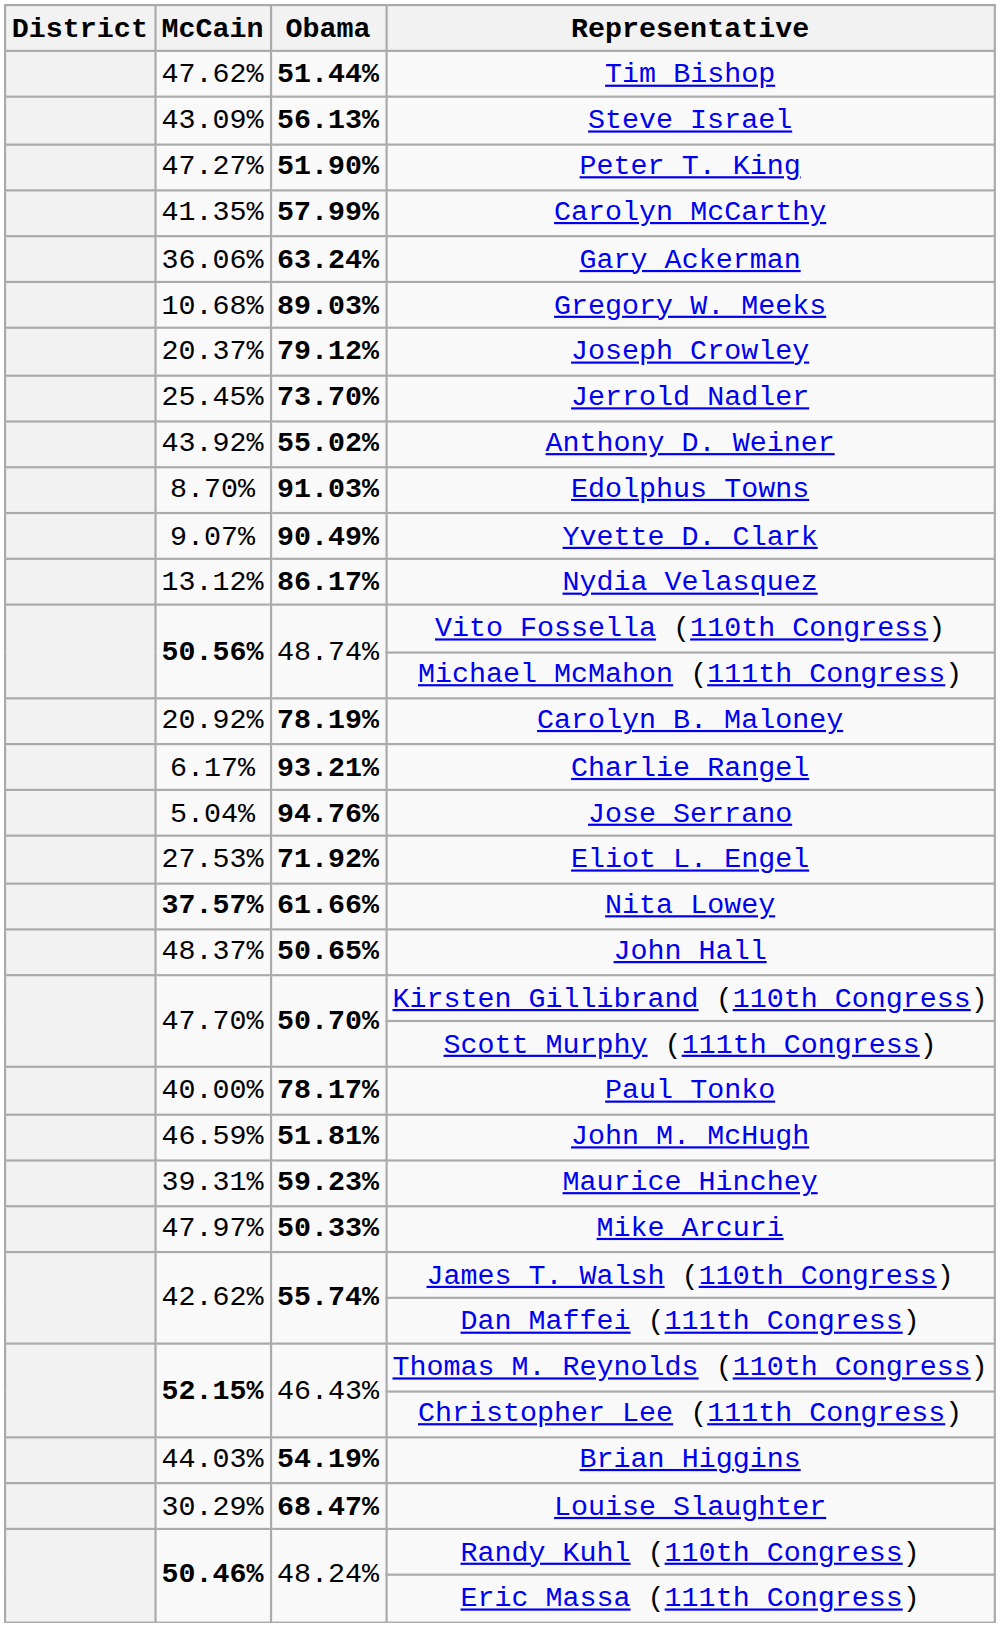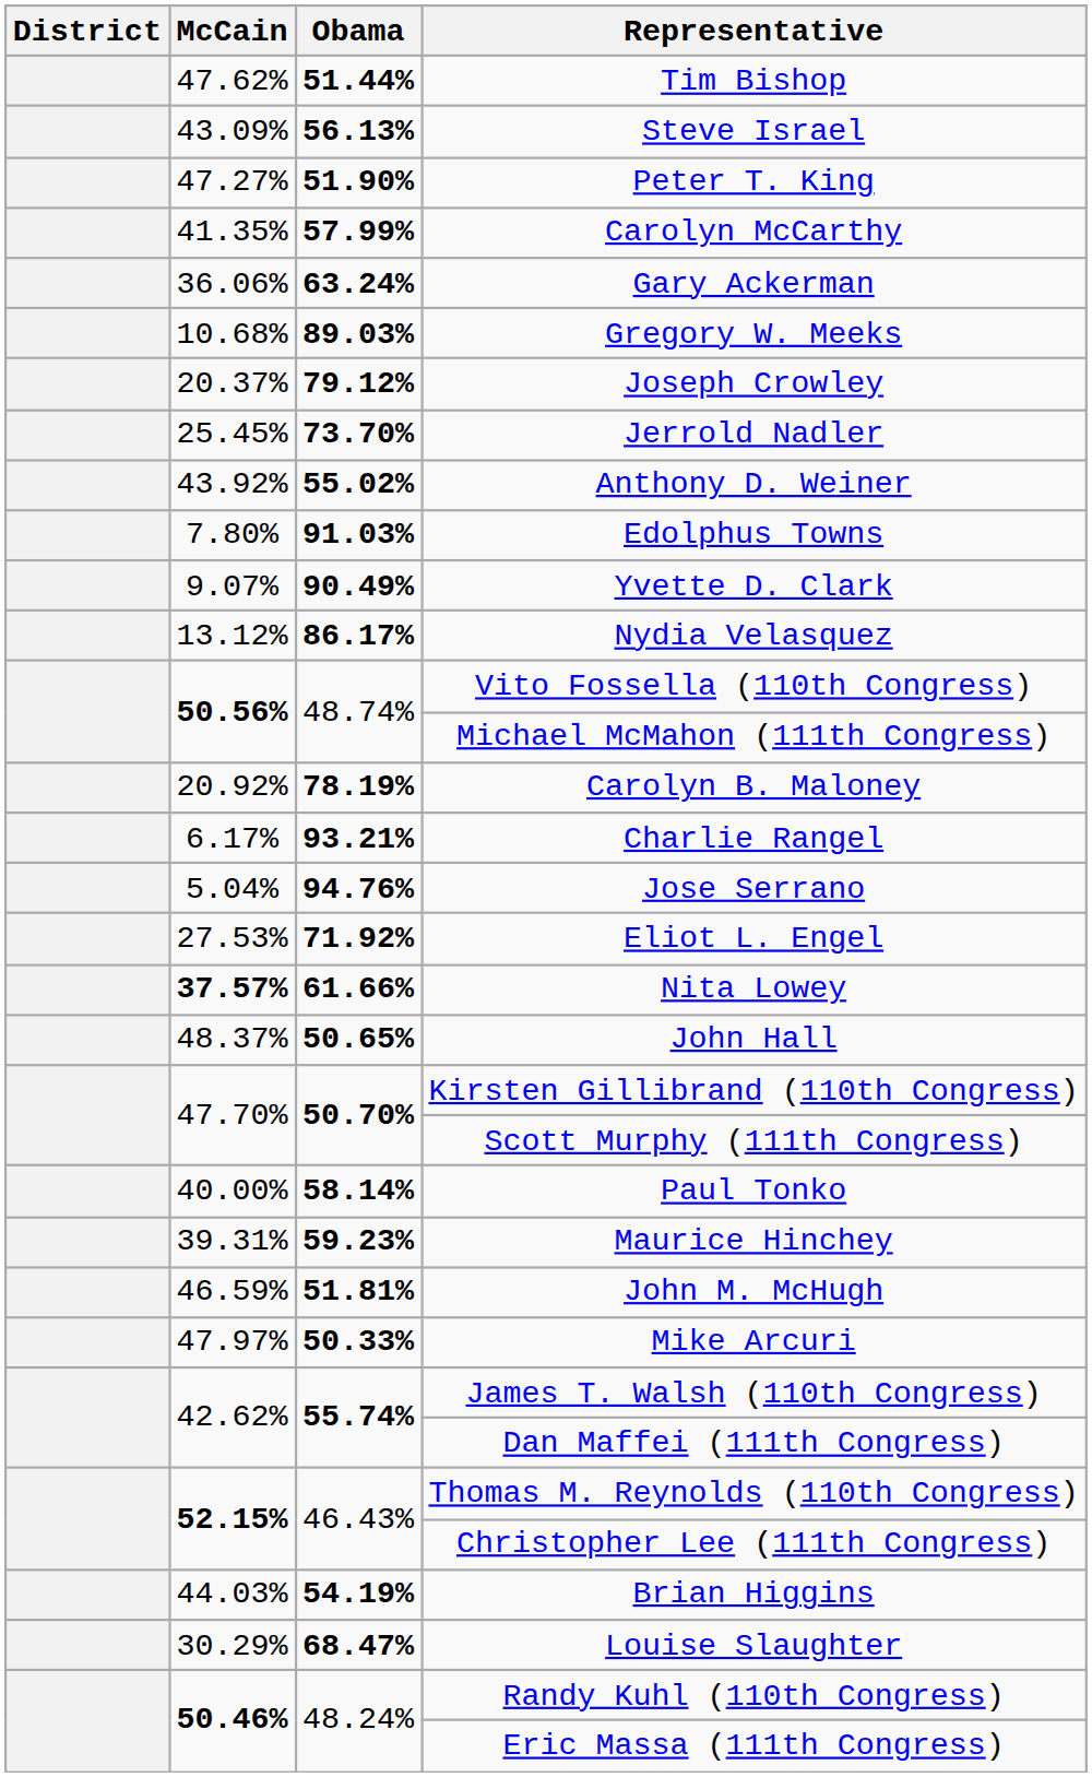 <table class=wikitable style="text-align:center">
 <tr>
 <th>District</th>
 <th>McCain</th>
 <th>Obama</th>
 <th>Representative</th>
 </tr>
 <tr>
 <th></th>
 <td>47.62%</td>
 <td><strong>51.44%</strong></td>
 <td><a href='#'>Tim Bishop</a></td>
 </tr>
 <tr>
 <th></th>
 <td>43.09%</td>
 <td><strong>56.13%</strong></td>
 <td><a href='#'>Steve Israel</a></td>
 </tr>
 <tr>
 <th></th>
 <td>47.27%</td>
 <td><strong>51.90%</strong></td>
 <td><a href='#'>Peter T. King</a></td>
 </tr>
 <tr>
 <th></th>
 <td>41.35%</td>
 <td><strong>57.99%</strong></td>
 <td><a href='#'>Carolyn McCarthy</a></td>
 </tr>
 <tr>
 <th></th>
 <td>36.06%</td>
 <td><strong>63.24%</strong></td>
 <td><a href='#'>Gary Ackerman</a></td>
 </tr>
 <tr>
 <th></th>
 <td>10.68%</td>
 <td><strong>89.03%</strong></td>
 <td><a href='#'>Gregory W. Meeks</a></td>
 </tr>
 <tr>
 <th></th>
 <td>20.37%</td>
 <td><strong>79.12%</strong></td>
 <td><a href='#'>Joseph Crowley</a></td>
 </tr>
 <tr>
 <th></th>
 <td>25.45%</td>
 <td><strong>73.70%</strong></td>
 <td><a href='#'>Jerrold Nadler</a></td>
 </tr>
 <tr>
 <th></th>
 <td>43.92%</td>
 <td><strong>55.02%</strong></td>
 <td><a href='#'>Anthony D. Weiner</a></td>
 </tr>
 <tr>
 <th></th>
-<td>8.70%</td>
+<td>7.80%</td>
 <td><strong>91.03%</strong></td>
 <td><a href='#'>Edolphus Towns</a></td>
 </tr>
 <tr>
 <th></th>
 <td>9.07%</td>
 <td><strong>90.49%</strong></td>
 <td><a href='#'>Yvette D. Clark</a></td>
 </tr>
 <tr>
 <th></th>
 <td>13.12%</td>
 <td><strong>86.17%</strong></td>
 <td><a href='#'>Nydia Velasquez</a></td>
 </tr>
 <tr>
 <th rowspan=2 ></th>
 <td rowspan=2><strong>50.56%</strong></td>
 <td rowspan=2>48.74%</td>
 <td><a href='#'>Vito Fossella</a> (<a href='#'>110th Congress</a>)</td>
 </tr>
 <tr>
 <td><a href='#'>Michael McMahon</a> (<a href='#'>111th Congress</a>)</td>
 </tr>
 <tr>
 <th></th>
 <td>20.92%</td>
 <td><strong>78.19%</strong></td>
 <td><a href='#'>Carolyn B. Maloney</a></td>
 </tr>
 <tr>
 <th></th>
 <td>6.17%</td>
 <td><strong>93.21%</strong></td>
 <td><a href='#'>Charlie Rangel</a></td>
 </tr>
 <tr>
 <th></th>
 <td>5.04%</td>
 <td><strong>94.76%</strong></td>
 <td><a href='#'>Jose Serrano</a></td>
 </tr>
 <tr>
 <th></th>
 <td>27.53%</td>
 <td><strong>71.92%</strong></td>
 <td><a href='#'>Eliot L. Engel</a></td>
 </tr>
 <tr>
 <th></th>
 <td><strong>37.57%</strong></td>
 <td><strong>61.66%</strong></td>
 <td><a href='#'>Nita Lowey</a></td>
 </tr>
 <tr>
 <th></th>
 <td>48.37%</td>
 <td><strong>50.65%</strong></td>
 <td><a href='#'>John Hall</a></td>
 </tr>
 <tr>
 <th rowspan=2 ></th>
 <td rowspan=2>47.70%</td>
 <td rowspan=2><strong>50.70%</strong></td>
 <td><a href='#'>Kirsten Gillibrand</a> (<a href='#'>110th Congress</a>)</td>
 </tr>
 <tr>
 <td><a href='#'>Scott Murphy</a> (<a href='#'>111th Congress</a>)</td>
 </tr>
 <tr>
 <th></th>
 <td>40.00%</td>
-<td><strong>78.17%</strong></td>
+<td><strong>58.14%</strong></td>
 <td><a href='#'>Paul Tonko</a></td>
+</tr>
+<tr>
+<th></th>
+<td>39.31%</td>
+<td><strong>59.23%</strong></td>
+<td><a href='#'>Maurice Hinchey</a></td>
 </tr>
 <tr>
 <th></th>
 <td>46.59%</td>
 <td><strong>51.81%</strong></td>
 <td><a href='#'>John M. McHugh</a></td>
-</tr>
-<tr>
-<th></th>
-<td>39.31%</td>
-<td><strong>59.23%</strong></td>
-<td><a href='#'>Maurice Hinchey</a></td>
 </tr>
 <tr>
 <th></th>
 <td>47.97%</td>
 <td><strong>50.33%</strong></td>
 <td><a href='#'>Mike Arcuri</a></td>
 </tr>
 <tr>
 <th rowspan=2 ></th>
 <td rowspan=2>42.62%</td>
 <td rowspan=2><strong>55.74%</strong></td>
 <td><a href='#'>James T. Walsh</a> (<a href='#'>110th Congress</a>)</td>
 </tr>
 <tr>
 <td><a href='#'>Dan Maffei</a> (<a href='#'>111th Congress</a>)</td>
 </tr>
 <tr>
 <th rowspan=2 ></th>
 <td rowspan=2><strong>52.15%</strong></td>
 <td rowspan=2>46.43%</td>
 <td><a href='#'>Thomas M. Reynolds</a> (<a href='#'>110th Congress</a>)</td>
 </tr>
 <tr>
 <td><a href='#'>Christopher Lee</a> (<a href='#'>111th Congress</a>)</td>
 </tr>
 <tr>
 <th></th>
 <td>44.03%</td>
 <td><strong>54.19%</strong></td>
 <td><a href='#'>Brian Higgins</a></td>
 </tr>
 <tr>
 <th></th>
 <td>30.29%</td>
 <td><strong>68.47%</strong></td>
 <td><a href='#'>Louise Slaughter</a></td>
 </tr>
 <tr>
 <th rowspan=2 ></th>
 <td rowspan=2><strong>50.46%</strong></td>
 <td rowspan=2>48.24%</td>
 <td><a href='#'>Randy Kuhl</a> (<a href='#'>110th Congress</a>)</td>
 </tr>
 <tr>
 <td><a href='#'>Eric Massa</a> (<a href='#'>111th Congress</a>)</td>
 </tr>
 </table>
